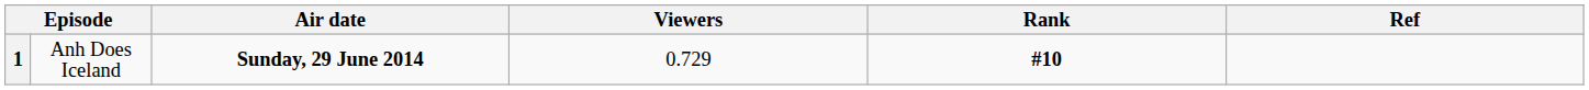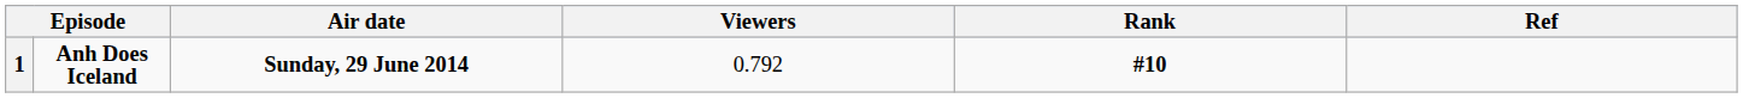 <table class="wikitable plainrowheaders" style="text-align:center; line-height:16px; width:99%;">
 <tr style="background:#C1D8FF;">
 <th colspan="2" width=2%>Episode</th>
 <th width=8%>Air date</th>
 <th width=8%>Viewers</th>
 <th width=8%>Rank</th>
 <th width=8%>Ref</th>
 </tr>
 <tr>
 <th>1</th>
-<td>Anh Does Iceland</td>
+<td><strong>Anh Does Iceland</strong></td>
 <td><strong>Sunday, 29 June 2014</strong></td>
-<td>0.729</td>
+<td>0.792</td>
 <td><strong>#10</strong></td>
 <td></td>
 </tr>
 </table>
